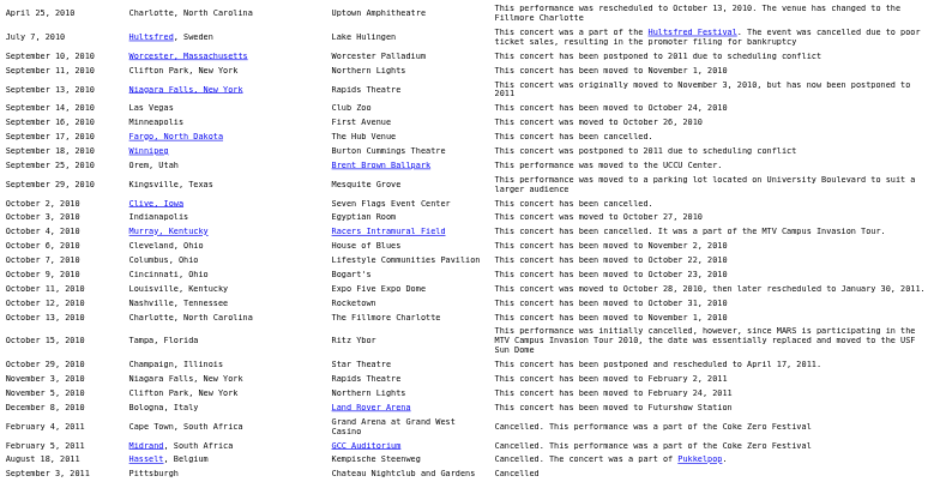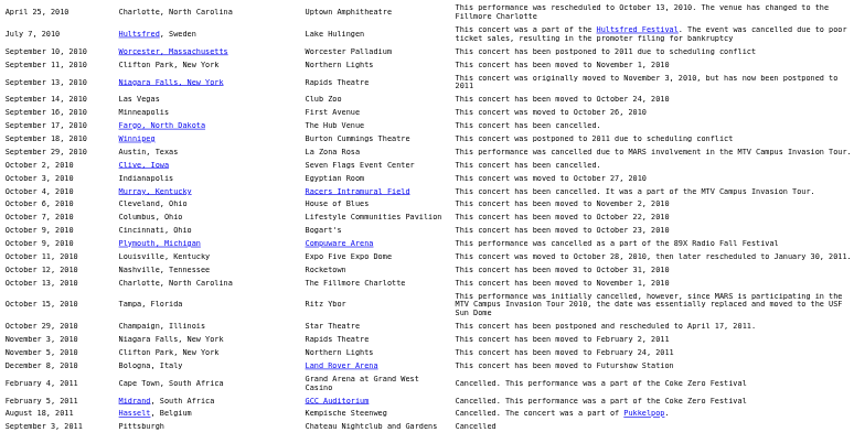 <table cellpadding="2" style="border: 0px solid darkgray; font-size:80%" class="collapsible collapsed">
 <tr>
 <th width="150"></th>
 <th width="250"></th>
 <th width="200"></th>
 <th width="550"></th>
 </tr>
 <tr border="0">
 <td>April 25, 2010</td>
 <td>Charlotte, North Carolina</td>
 <td>Uptown Amphitheatre</td>
 <td>This performance was rescheduled to October 13, 2010. The venue has changed to the Fillmore Charlotte</td>
 </tr>
 <tr>
 <td>July 7, 2010</td>
 <td><a href='#'>Hultsfred</a>, Sweden</td>
 <td>Lake Hulingen</td>
 <td>This concert was a part of the <a href='#'>Hultsfred Festival</a>. The event was cancelled due to poor ticket sales, resulting in the promoter filing for bankruptcy</td>
 </tr>
 <tr>
 <td>September 10, 2010</td>
 <td><a href='#'>Worcester, Massachusetts</a></td>
 <td>Worcester Palladium</td>
 <td>This concert has been postponed to 2011 due to scheduling conflict</td>
 </tr>
 <tr>
 <td>September 11, 2010</td>
 <td>Clifton Park, New York</td>
 <td>Northern Lights</td>
 <td>This concert has been moved to November 1, 2010</td>
 </tr>
 <tr>
 <td>September 13, 2010</td>
 <td><a href='#'>Niagara Falls, New York</a></td>
 <td>Rapids Theatre</td>
 <td>This concert was originally moved to November 3, 2010, but has now been postponed to 2011</td>
 </tr>
 <tr>
 <td>September 14, 2010</td>
 <td>Las Vegas</td>
 <td>Club Zoo</td>
 <td>This concert has been moved to October 24, 2010</td>
 </tr>
 <tr>
 <td>September 16, 2010</td>
 <td>Minneapolis</td>
 <td>First Avenue</td>
 <td>This concert was moved to October 26, 2010</td>
 </tr>
 <tr>
 <td>September 17, 2010</td>
 <td><a href='#'>Fargo, North Dakota</a></td>
 <td>The Hub Venue</td>
 <td>This concert has been cancelled.</td>
 </tr>
 <tr>
 <td>September 18, 2010</td>
 <td><a href='#'>Winnipeg</a></td>
 <td>Burton Cummings Theatre</td>
 <td>This concert was postponed to 2011 due to scheduling conflict</td>
 </tr>
 <tr>
-<td>September 25, 2010</td>
-<td>Orem, Utah</td>
-<td><a href='#'>Brent Brown Ballpark</a></td>
-<td>This performance was moved to the UCCU Center.</td>
-</tr>
-<tr>
 <td>September 29, 2010</td>
-<td>Kingsville, Texas</td>
-<td>Mesquite Grove</td>
-<td>This performance was moved to a parking lot located on University Boulevard to suit a larger audience</td>
+<td>Austin, Texas</td>
+<td>La Zona Rosa</td>
+<td>This performance was cancelled due to MARS involvement in the MTV Campus Invasion Tour.</td>
 </tr>
 <tr>
 <td>October 2, 2010</td>
 <td><a href='#'>Clive, Iowa</a></td>
 <td>Seven Flags Event Center</td>
 <td>This concert has been cancelled.</td>
 </tr>
 <tr>
 <td>October 3, 2010</td>
 <td>Indianapolis</td>
 <td>Egyptian Room</td>
 <td>This concert was moved to October 27, 2010</td>
 </tr>
 <tr>
 <td>October 4, 2010</td>
 <td><a href='#'>Murray, Kentucky</a></td>
 <td><a href='#'>Racers Intramural Field</a></td>
 <td>This concert has been cancelled. It was a part of the MTV Campus Invasion Tour.</td>
 </tr>
 <tr>
 <td>October 6, 2010</td>
 <td>Cleveland, Ohio</td>
 <td>House of Blues</td>
 <td>This concert has been moved to November 2, 2010</td>
 </tr>
 <tr>
 <td>October 7, 2010</td>
 <td>Columbus, Ohio</td>
 <td>Lifestyle Communities Pavilion</td>
 <td>This concert has been moved to October 22, 2010</td>
 </tr>
 <tr>
 <td>October 9, 2010</td>
 <td>Cincinnati, Ohio</td>
 <td>Bogart's</td>
 <td>This concert has been moved to October 23, 2010</td>
+</tr>
+<tr>
+<td>October 9, 2010</td>
+<td><a href='#'>Plymouth, Michigan</a></td>
+<td><a href='#'>Compuware Arena</a></td>
+<td>This performance was cancelled as a part of the 89X Radio Fall Festival</td>
 </tr>
 <tr>
 <td>October 11, 2010</td>
 <td>Louisville, Kentucky</td>
 <td>Expo Five Expo Dome</td>
 <td>This concert was moved to October 28, 2010, then later rescheduled to January 30, 2011.</td>
 </tr>
 <tr>
 <td>October 12, 2010</td>
 <td>Nashville, Tennessee</td>
 <td>Rocketown</td>
 <td>This concert has been moved to October 31, 2010</td>
 </tr>
 <tr>
 <td>October 13, 2010</td>
 <td>Charlotte, North Carolina</td>
 <td>The Fillmore Charlotte</td>
 <td>This concert has been moved to November 1, 2010</td>
 </tr>
 <tr>
 <td>October 15, 2010</td>
 <td>Tampa, Florida</td>
 <td>Ritz Ybor</td>
 <td>This performance was initially cancelled, however, since MARS is participating in the MTV Campus Invasion Tour 2010, the date was essentially replaced and moved to the USF Sun Dome</td>
 </tr>
 <tr>
 <td>October 29, 2010</td>
 <td>Champaign, Illinois</td>
 <td>Star Theatre</td>
 <td>This concert has been postponed and rescheduled to April 17, 2011.</td>
 </tr>
 <tr>
 <td>November 3, 2010</td>
 <td>Niagara Falls, New York</td>
 <td>Rapids Theatre</td>
 <td>This concert has been moved to February 2, 2011</td>
 </tr>
 <tr>
 <td>November 5, 2010</td>
 <td>Clifton Park, New York</td>
 <td>Northern Lights</td>
 <td>This concert has been moved to February 24, 2011</td>
 </tr>
 <tr>
 <td>December 8, 2010</td>
 <td>Bologna, Italy</td>
 <td><a href='#'>Land Rover Arena</a></td>
 <td>This concert has been moved to Futurshow Station</td>
 </tr>
 <tr>
 <td>February 4, 2011</td>
 <td>Cape Town, South Africa</td>
 <td>Grand Arena at Grand West Casino</td>
 <td>Cancelled. This performance was a part of the Coke Zero Festival</td>
 </tr>
 <tr>
 <td>February 5, 2011</td>
 <td><a href='#'>Midrand</a>, South Africa</td>
 <td><a href='#'>GCC Auditorium</a></td>
 <td>Cancelled. This performance was a part of the Coke Zero Festival</td>
 </tr>
 <tr>
 <td>August 18, 2011</td>
 <td><a href='#'>Hasselt</a>, Belgium</td>
 <td>Kempische Steenweg</td>
 <td>Cancelled. The concert was a part of <a href='#'>Pukkelpop</a>.</td>
 </tr>
 <tr>
 <td>September 3, 2011</td>
 <td>Pittsburgh</td>
 <td>Chateau Nightclub and Gardens</td>
 <td>Cancelled</td>
 </tr>
 <tr>
 </tr>
 </table>
